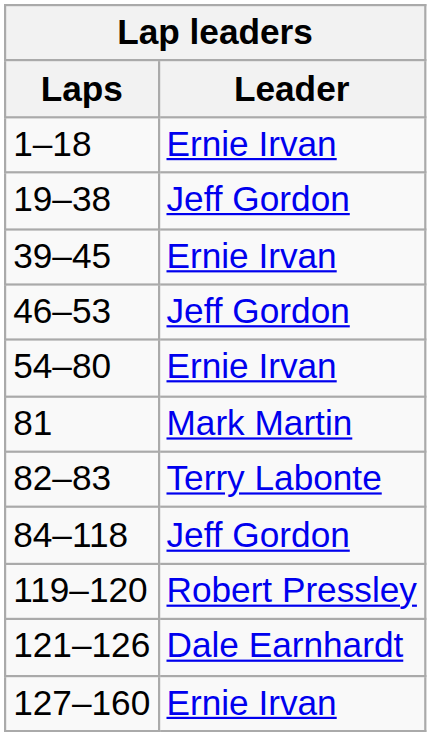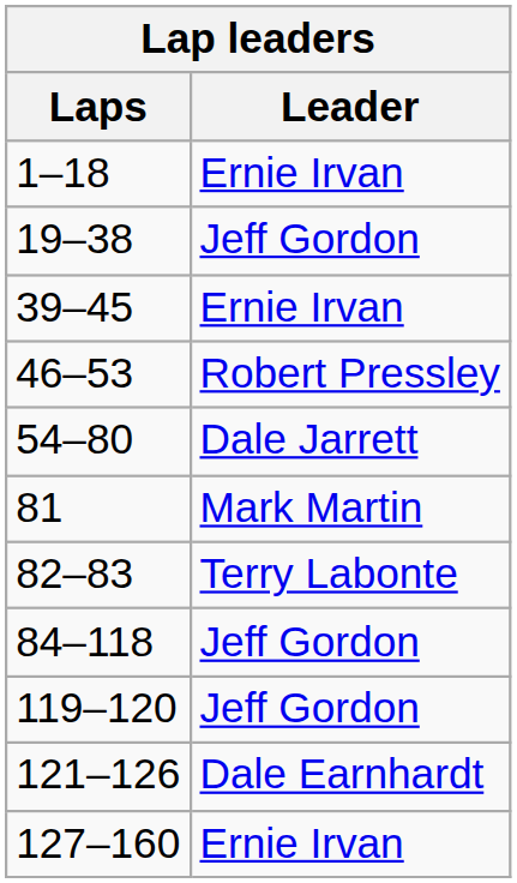 <table class="wikitable">
 <tr>
 <th colspan=2>Lap leaders</th>
 </tr>
 <tr>
 <th>Laps</th>
 <th>Leader</th>
 </tr>
 <tr>
 <td>1–18</td>
 <td><a href='#'>Ernie Irvan</a></td>
 </tr>
 <tr>
 <td>19–38</td>
 <td><a href='#'>Jeff Gordon</a></td>
 </tr>
 <tr>
 <td>39–45</td>
 <td><a href='#'>Ernie Irvan</a></td>
 </tr>
 <tr>
 <td>46–53</td>
-<td><a href='#'>Jeff Gordon</a></td>
+<td><a href='#'>Robert Pressley</a></td>
 </tr>
 <tr>
 <td>54–80</td>
-<td><a href='#'>Ernie Irvan</a></td>
+<td><a href='#'>Dale Jarrett</a></td>
 </tr>
 <tr>
 <td>81</td>
 <td><a href='#'>Mark Martin</a></td>
 </tr>
 <tr>
 <td>82–83</td>
 <td><a href='#'>Terry Labonte</a></td>
 </tr>
 <tr>
 <td>84–118</td>
 <td><a href='#'>Jeff Gordon</a></td>
 </tr>
 <tr>
 <td>119–120</td>
-<td><a href='#'>Robert Pressley</a></td>
+<td><a href='#'>Jeff Gordon</a></td>
 </tr>
 <tr>
 <td>121–126</td>
 <td><a href='#'>Dale Earnhardt</a></td>
 </tr>
 <tr>
 <td>127–160</td>
 <td><a href='#'>Ernie Irvan</a></td>
 </tr>
 </table>
